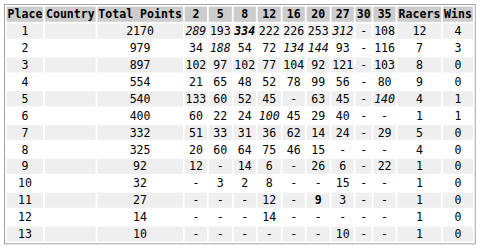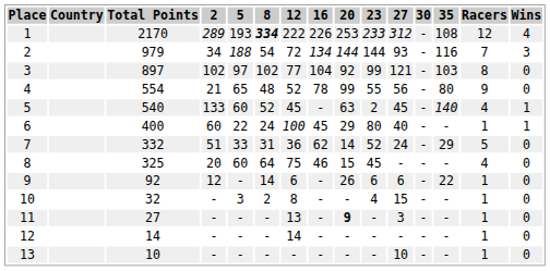 <table border="0" style="border: 1px solid #999; background-color:#FFFFFF; text-align:center">
 <tr align="center" bgcolor="#CCCCCC">
 <th>Place</th>
 <th>Country</th>
 <th>Total Points</th>
 <th>2</th>
 <th>5</th>
 <th>8</th>
 <th>12</th>
 <th>16</th>
 <th>20</th>
+<th>23</th>
 <th>27</th>
 <th>30</th>
 <th>35</th>
 <th>Racers</th>
 <th>Wins</th>
 </tr>
 <tr bgcolor="#EFEFEF">
 <td>1</td>
 <td align="left"></td>
 <td>2170</td>
 <td><em>289</em></td>
 <td>193</td>
 <td><strong><em>334</em></strong></td>
 <td>222</td>
 <td>226</td>
 <td>253</td>
+<td><em>233</em></td>
 <td><em>312</em></td>
 <td>-</td>
 <td>108</td>
 <td>12</td>
 <td>4</td>
 </tr>
 <tr>
 <td>2</td>
 <td align="left"></td>
 <td>979</td>
 <td>34</td>
 <td><em>188</em></td>
 <td>54</td>
 <td>72</td>
 <td><em>134</em></td>
 <td><em>144</em></td>
+<td>144</td>
 <td>93</td>
 <td>-</td>
 <td>116</td>
 <td>7</td>
 <td>3</td>
 </tr>
 <tr bgcolor="#EFEFEF">
 <td>3</td>
 <td align="left"></td>
 <td>897</td>
 <td>102</td>
 <td>97</td>
 <td>102</td>
 <td>77</td>
 <td>104</td>
 <td>92</td>
+<td>99</td>
 <td>121</td>
 <td>-</td>
 <td>103</td>
 <td>8</td>
 <td>0</td>
 </tr>
 <tr>
 <td>4</td>
 <td align="left"></td>
 <td>554</td>
 <td>21</td>
 <td>65</td>
 <td>48</td>
 <td>52</td>
 <td>78</td>
 <td>99</td>
+<td>55</td>
 <td>56</td>
 <td>-</td>
 <td>80</td>
 <td>9</td>
 <td>0</td>
 </tr>
 <tr bgcolor="#EFEFEF">
 <td>5</td>
 <td align="left"></td>
 <td>540</td>
 <td>133</td>
 <td>60</td>
 <td>52</td>
 <td>45</td>
 <td>-</td>
 <td>63</td>
+<td>2</td>
 <td>45</td>
 <td>-</td>
 <td><em>140</em></td>
 <td>4</td>
 <td>1</td>
 </tr>
 <tr>
 <td>6</td>
 <td align="left"></td>
 <td>400</td>
 <td>60</td>
 <td>22</td>
 <td>24</td>
 <td><em>100</em></td>
 <td>45</td>
 <td>29</td>
+<td>80</td>
 <td>40</td>
 <td>-</td>
 <td>-</td>
 <td>1</td>
 <td>1</td>
 </tr>
 <tr bgcolor="#EFEFEF">
 <td>7</td>
 <td align="left"></td>
 <td>332</td>
 <td>51</td>
 <td>33</td>
 <td>31</td>
 <td>36</td>
 <td>62</td>
 <td>14</td>
+<td>52</td>
 <td>24</td>
 <td>-</td>
 <td>29</td>
 <td>5</td>
 <td>0</td>
 </tr>
 <tr>
 <td>8</td>
 <td align="left"></td>
 <td>325</td>
 <td>20</td>
 <td>60</td>
 <td>64</td>
 <td>75</td>
 <td>46</td>
 <td>15</td>
+<td>45</td>
 <td>-</td>
 <td>-</td>
 <td>-</td>
 <td>4</td>
 <td>0</td>
 </tr>
 <tr bgcolor="#EFEFEF">
 <td>9</td>
 <td align="left"></td>
 <td>92</td>
 <td>12</td>
 <td>-</td>
 <td>14</td>
 <td>6</td>
 <td>-</td>
 <td>26</td>
 <td>6</td>
+<td>6</td>
 <td>-</td>
 <td>22</td>
 <td>1</td>
 <td>0</td>
 </tr>
 <tr>
 <td>10</td>
 <td align="left"></td>
 <td>32</td>
 <td>-</td>
 <td>3</td>
 <td>2</td>
 <td>8</td>
 <td>-</td>
 <td>-</td>
+<td>4</td>
 <td>15</td>
 <td>-</td>
 <td>-</td>
 <td>1</td>
 <td>0</td>
 </tr>
 <tr bgcolor="#EFEFEF">
 <td>11</td>
 <td align="left"></td>
 <td>27</td>
 <td>-</td>
 <td>-</td>
 <td>-</td>
-<td>12</td>
+<td>13</td>
 <td>-</td>
 <td><strong>9</strong></td>
+<td>-</td>
 <td>3</td>
 <td>-</td>
 <td>-</td>
 <td>1</td>
 <td>0</td>
 </tr>
 <tr>
 <td>12</td>
 <td align="left"></td>
 <td>14</td>
 <td>-</td>
 <td>-</td>
 <td>-</td>
 <td>14</td>
 <td>-</td>
 <td>-</td>
 <td>-</td>
 <td>-</td>
 <td>-</td>
+<td>-</td>
 <td>1</td>
 <td>0</td>
 </tr>
 <tr bgcolor="#EFEFEF">
 <td>13</td>
 <td align="left"></td>
 <td>10</td>
 <td>-</td>
 <td>-</td>
 <td>-</td>
 <td>-</td>
 <td>-</td>
 <td>-</td>
+<td>-</td>
 <td>10</td>
 <td>-</td>
 <td>-</td>
 <td>1</td>
 <td>0</td>
 </tr>
 </table>
